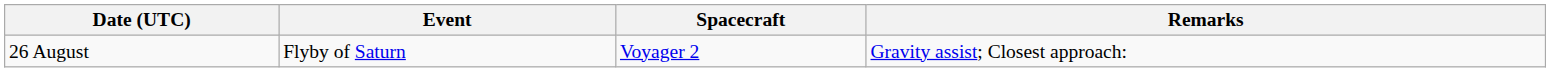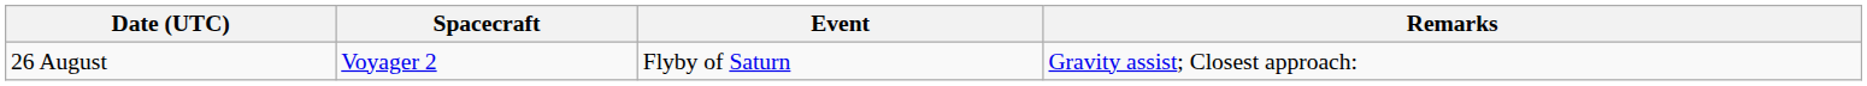 <table class="wikitable" style="width:100%;">
 <tr>
 <th>Date (UTC)</th>
+<th>Spacecraft</th>
 <th>Event</th>
-<th>Spacecraft</th>
 <th>Remarks</th>
 </tr>
 <tr>
 <td>26 August</td>
+<td><a href='#'>Voyager 2</a></td>
 <td>Flyby of <a href='#'>Saturn</a></td>
-<td><a href='#'>Voyager 2</a></td>
 <td><a href='#'>Gravity assist</a>; Closest approach: </td>
 </tr>
 </table>
